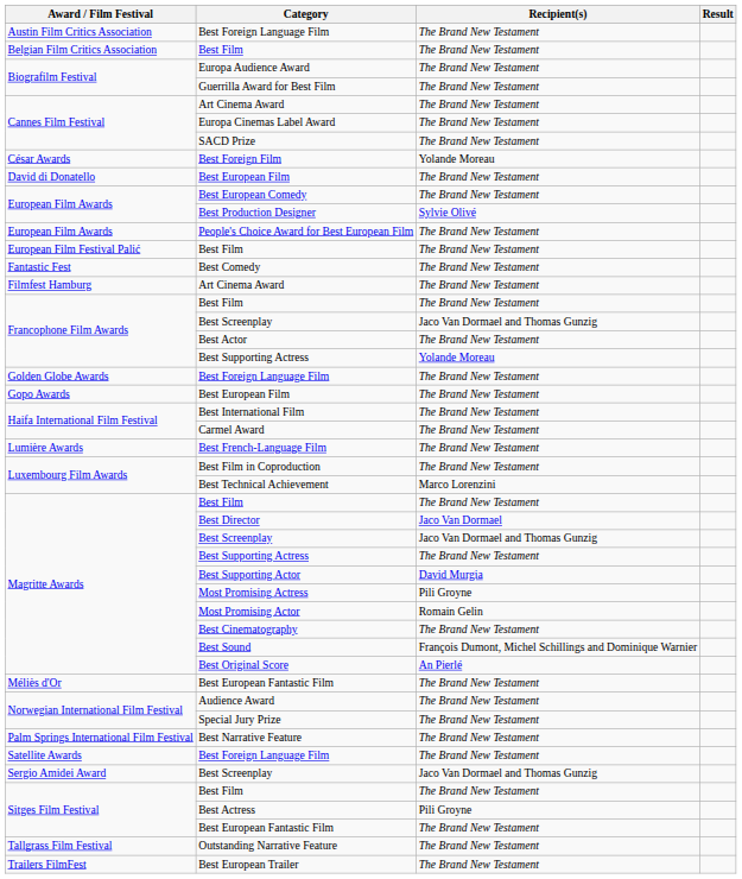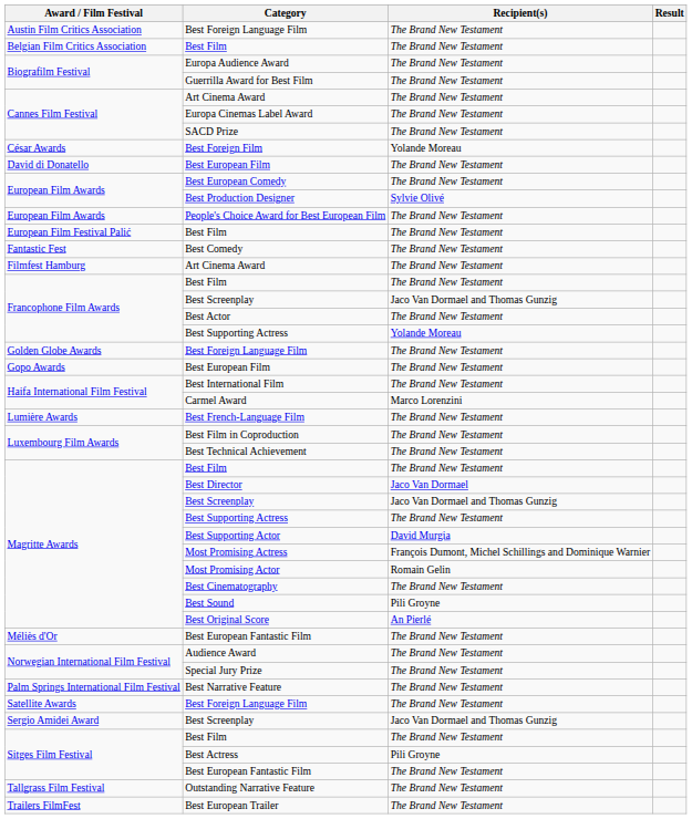 <table class="wikitable plainrowheaders sortable">
 <tr style="background:#ccc; text-align:center;">
 <th scope="col">Award / Film Festival</th>
 <th scope="col">Category</th>
 <th scope="col">Recipient(s)</th>
 <th scope="col">Result</th>
 </tr>
 <tr>
 <td><a href='#'>Austin Film Critics Association</a></td>
 <td>Best Foreign Language Film</td>
 <td><em>The Brand New Testament</em></td>
 <td></td>
 </tr>
 <tr>
 <td><a href='#'>Belgian Film Critics Association</a></td>
 <td><a href='#'>Best Film</a></td>
 <td><em>The Brand New Testament</em></td>
 <td></td>
 </tr>
 <tr>
 <td rowspan="2"><a href='#'>Biografilm Festival</a></td>
 <td>Europa Audience Award</td>
 <td><em>The Brand New Testament</em></td>
 <td></td>
 </tr>
 <tr>
 <td>Guerrilla Award for Best Film</td>
 <td><em>The Brand New Testament</em></td>
 <td></td>
 </tr>
 <tr>
 <td rowspan="3"><a href='#'>Cannes Film Festival</a></td>
 <td>Art Cinema Award</td>
 <td><em>The Brand New Testament</em></td>
 <td></td>
 </tr>
 <tr>
 <td>Europa Cinemas Label Award</td>
 <td><em>The Brand New Testament</em></td>
 <td></td>
 </tr>
 <tr>
 <td>SACD Prize</td>
 <td><em>The Brand New Testament</em></td>
 <td></td>
 </tr>
 <tr>
 <td><a href='#'>César Awards</a></td>
 <td><a href='#'>Best Foreign Film</a></td>
 <td>Yolande Moreau</td>
 <td></td>
 </tr>
 <tr>
 <td><a href='#'>David di Donatello</a></td>
 <td><a href='#'>Best European Film</a></td>
 <td><em>The Brand New Testament</em></td>
 <td></td>
 </tr>
 <tr>
 <td rowspan="2"><a href='#'>European Film Awards</a></td>
 <td><a href='#'>Best European Comedy</a></td>
 <td><em>The Brand New Testament</em></td>
 <td></td>
 </tr>
 <tr>
 <td><a href='#'>Best Production Designer</a></td>
 <td><a href='#'>Sylvie Olivé</a></td>
 <td></td>
 </tr>
 <tr>
 <td><a href='#'>European Film Awards</a></td>
 <td><a href='#'>People's Choice Award for Best European Film</a></td>
 <td><em>The Brand New Testament</em></td>
 <td></td>
 </tr>
 <tr>
 <td><a href='#'>European Film Festival Palić</a></td>
 <td>Best Film</td>
 <td><em>The Brand New Testament</em></td>
 <td></td>
 </tr>
 <tr>
 <td><a href='#'>Fantastic Fest</a></td>
 <td>Best Comedy</td>
 <td><em>The Brand New Testament</em></td>
 <td></td>
 </tr>
 <tr>
 <td><a href='#'>Filmfest Hamburg</a></td>
 <td>Art Cinema Award</td>
 <td><em>The Brand New Testament</em></td>
 <td></td>
 </tr>
 <tr>
 <td rowspan="4"><a href='#'>Francophone Film Awards</a></td>
 <td>Best Film</td>
 <td><em>The Brand New Testament</em></td>
 <td></td>
 </tr>
 <tr>
 <td>Best Screenplay</td>
 <td>Jaco Van Dormael and Thomas Gunzig</td>
 <td></td>
 </tr>
 <tr>
 <td>Best Actor</td>
 <td><em>The Brand New Testament</em></td>
 <td></td>
 </tr>
 <tr>
 <td>Best Supporting Actress</td>
 <td><a href='#'>Yolande Moreau</a></td>
 <td></td>
 </tr>
 <tr>
 <td><a href='#'>Golden Globe Awards</a></td>
 <td><a href='#'>Best Foreign Language Film</a></td>
 <td><em>The Brand New Testament</em></td>
 <td></td>
 </tr>
 <tr>
 <td><a href='#'>Gopo Awards</a></td>
 <td>Best European Film</td>
 <td><em>The Brand New Testament</em></td>
 <td></td>
 </tr>
 <tr>
 <td rowspan="2"><a href='#'>Haifa International Film Festival</a></td>
 <td>Best International Film</td>
 <td><em>The Brand New Testament</em></td>
 <td></td>
 </tr>
 <tr>
 <td>Carmel Award</td>
-<td><em>The Brand New Testament</em></td>
+<td>Marco Lorenzini</td>
 <td></td>
 </tr>
 <tr>
 <td><a href='#'>Lumière Awards</a></td>
 <td><a href='#'>Best French-Language Film</a></td>
 <td><em>The Brand New Testament</em></td>
 <td></td>
 </tr>
 <tr>
 <td rowspan="2"><a href='#'>Luxembourg Film Awards</a></td>
 <td>Best Film in Coproduction</td>
 <td><em>The Brand New Testament</em></td>
 <td></td>
 </tr>
 <tr>
 <td>Best Technical Achievement</td>
-<td>Marco Lorenzini</td>
+<td><em>The Brand New Testament</em></td>
 <td></td>
 </tr>
 <tr>
 <td rowspan="10"><a href='#'>Magritte Awards</a></td>
 <td><a href='#'>Best Film</a></td>
 <td><em>The Brand New Testament</em></td>
 <td></td>
 </tr>
 <tr>
 <td><a href='#'>Best Director</a></td>
 <td><a href='#'>Jaco Van Dormael</a></td>
 <td></td>
 </tr>
 <tr>
 <td><a href='#'>Best Screenplay</a></td>
 <td>Jaco Van Dormael and Thomas Gunzig</td>
 <td></td>
 </tr>
 <tr>
 <td><a href='#'>Best Supporting Actress</a></td>
 <td><em>The Brand New Testament</em></td>
 <td></td>
 </tr>
 <tr>
 <td><a href='#'>Best Supporting Actor</a></td>
 <td><a href='#'>David Murgia</a></td>
 <td></td>
 </tr>
 <tr>
 <td><a href='#'>Most Promising Actress</a></td>
-<td>Pili Groyne</td>
+<td>François Dumont, Michel Schillings and Dominique Warnier</td>
 <td></td>
 </tr>
 <tr>
 <td><a href='#'>Most Promising Actor</a></td>
 <td>Romain Gelin</td>
 <td></td>
 </tr>
 <tr>
 <td><a href='#'>Best Cinematography</a></td>
 <td><em>The Brand New Testament</em></td>
 <td></td>
 </tr>
 <tr>
 <td><a href='#'>Best Sound</a></td>
-<td>François Dumont, Michel Schillings and Dominique Warnier</td>
+<td>Pili Groyne</td>
 <td></td>
 </tr>
 <tr>
 <td><a href='#'>Best Original Score</a></td>
 <td><a href='#'>An Pierlé</a></td>
 <td></td>
 </tr>
 <tr>
 <td><a href='#'>Méliès d'Or</a></td>
 <td>Best European Fantastic Film</td>
 <td><em>The Brand New Testament</em></td>
 <td></td>
 </tr>
 <tr>
 <td rowspan="2"><a href='#'>Norwegian International Film Festival</a></td>
 <td>Audience Award</td>
 <td><em>The Brand New Testament</em></td>
 <td></td>
 </tr>
 <tr>
 <td>Special Jury Prize</td>
 <td><em>The Brand New Testament</em></td>
 <td></td>
 </tr>
 <tr>
 <td><a href='#'>Palm Springs International Film Festival</a></td>
 <td>Best Narrative Feature</td>
 <td><em>The Brand New Testament</em></td>
 <td></td>
 </tr>
 <tr>
 <td><a href='#'>Satellite Awards</a></td>
 <td><a href='#'>Best Foreign Language Film</a></td>
 <td><em>The Brand New Testament</em></td>
 <td></td>
 </tr>
 <tr>
 <td><a href='#'>Sergio Amidei Award</a></td>
 <td>Best Screenplay</td>
 <td>Jaco Van Dormael and Thomas Gunzig</td>
 <td></td>
 </tr>
 <tr>
 <td rowspan="3"><a href='#'>Sitges Film Festival</a></td>
 <td>Best Film</td>
 <td><em>The Brand New Testament</em></td>
 <td></td>
 </tr>
 <tr>
 <td>Best Actress</td>
 <td>Pili Groyne</td>
 <td></td>
 </tr>
 <tr>
 <td>Best European Fantastic Film</td>
 <td><em>The Brand New Testament</em></td>
 <td></td>
 </tr>
 <tr>
 <td><a href='#'>Tallgrass Film Festival</a></td>
 <td>Outstanding Narrative Feature</td>
 <td><em>The Brand New Testament</em></td>
 <td></td>
 </tr>
 <tr>
 <td><a href='#'>Trailers FilmFest</a></td>
 <td>Best European Trailer</td>
 <td><em>The Brand New Testament</em></td>
 <td></td>
 </tr>
 </table>
